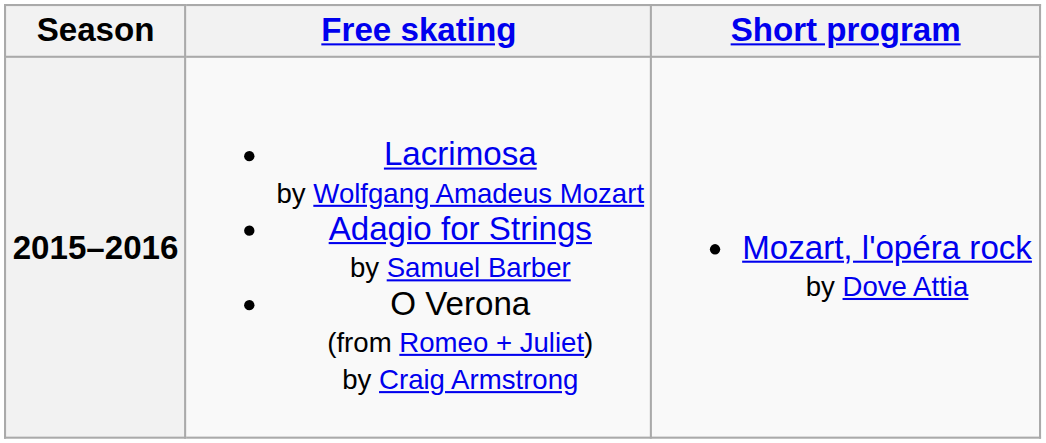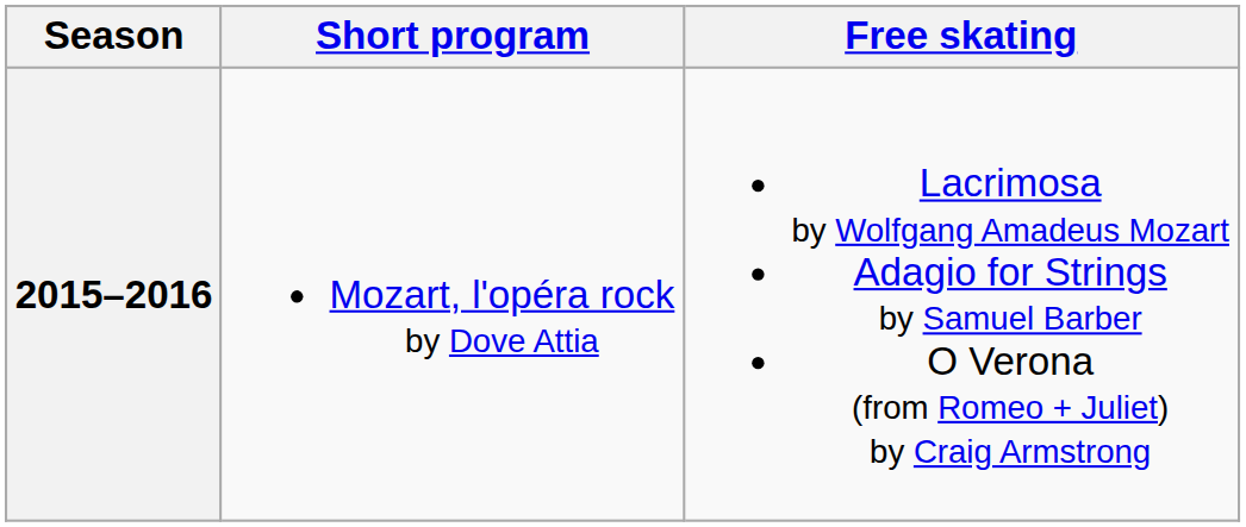 <table class="wikitable" style="text-align:center">
 <tr>
 <th>Season</th>
+<th><a href='#'>Short program</a></th>
 <th><a href='#'>Free skating</a></th>
-<th><a href='#'>Short program</a></th>
 </tr>
 <tr>
 <th>2015–2016</th>
+<td><br><ul><li><a href='#'>Mozart, l'opéra rock</a> <br><small> by <a href='#'>Dove Attia</a> </small></li></ul></td>
 <td><br><ul><li><a href='#'>Lacrimosa</a> <br><small> by <a href='#'>Wolfgang Amadeus Mozart</a> </small></li><li><a href='#'>Adagio for Strings</a> <br><small> by <a href='#'>Samuel Barber</a> </small></li><li>O Verona <br><small> (from <a href='#'>Romeo + Juliet</a>) <br> by <a href='#'>Craig Armstrong</a> </small></li></ul></td>
-<td><br><ul><li><a href='#'>Mozart, l'opéra rock</a> <br><small> by <a href='#'>Dove Attia</a> </small></li></ul></td>
 </tr>
 </table>
